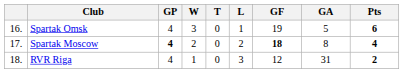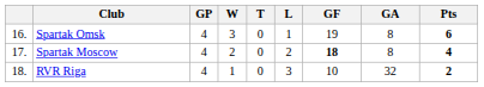 <table class="wikitable">
 <tr>
 <th width="30"></th>
 <th width="200">Club</th>
 <th width="30">GP</th>
 <th width="30">W</th>
 <th width="30">T</th>
 <th width="30">L</th>
 <th width="70">GF</th>
 <th width="70">GA</th>
 <th width="70">Pts</th>
 </tr>
 <tr bgcolor="#FFFFFF" align="center">
 <td>16.</td>
 <td align="left"><a href='#'>Spartak Omsk</a></td>
 <td>4</td>
 <td>3</td>
 <td>0</td>
 <td>1</td>
 <td>19</td>
-<td>5</td>
+<td>8</td>
 <td><strong>6</strong></td>
 </tr>
 <tr bgcolor="#FFFFFF" align="center">
 <td>17.</td>
 <td align="left"><a href='#'>Spartak Moscow</a></td>
-<td><strong>4</strong></td>
+<td>4</td>
 <td>2</td>
 <td>0</td>
 <td>2</td>
 <td><strong>18</strong></td>
 <td>8</td>
 <td><strong>4</strong></td>
 </tr>
 <tr bgcolor="#FFFFFF" align="center">
 <td>18.</td>
 <td align="left"><a href='#'>RVR Riga</a></td>
 <td>4</td>
 <td>1</td>
 <td>0</td>
 <td>3</td>
-<td>12</td>
-<td>31</td>
+<td>10</td>
+<td>32</td>
 <td><strong>2</strong></td>
 </tr>
 </table>
